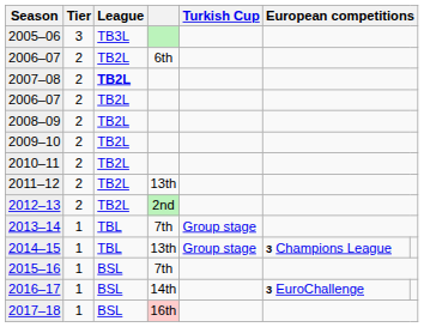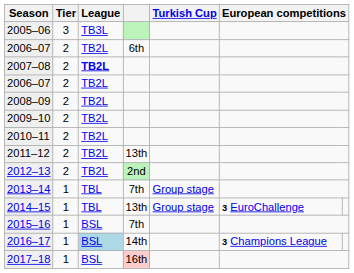 <table class="wikitable" style="font-size:85%;">
 <tr>
 <th>Season</th>
 <th>Tier</th>
 <th>League</th>
 <th></th>
 <th><a href='#'>Turkish Cup</a></th>
 <th colspan=2>European competitions</th>
 </tr>
 <tr>
 <td style="background:#efefef;">2005–06</td>
 <td align=center>3</td>
 <td><a href='#'>TB3L</a></td>
 <td style="background:#BBF3BB;" align=center></td>
 <td></td>
 <td colspan=2></td>
 </tr>
 <tr>
 <td style="background:#efefef;">2006–07</td>
 <td align=center>2</td>
 <td><a href='#'>TB2L</a></td>
 <td align=center>6th</td>
 <td></td>
 <td colspan=2></td>
 </tr>
 <tr>
 <td style="background:#efefef;">2007–08</td>
 <td align=center>2</td>
 <td><strong><a href='#'>TB2L</a></strong></td>
 <td align=center></td>
 <td></td>
 <td colspan=2></td>
 </tr>
 <tr>
 <td style="background:#efefef;">2006–07</td>
 <td align=center>2</td>
 <td><a href='#'>TB2L</a></td>
 <td align=center></td>
 <td></td>
 <td colspan=2></td>
 </tr>
 <tr>
 <td style="background:#efefef;">2008–09</td>
 <td align=center>2</td>
 <td><a href='#'>TB2L</a></td>
 <td align=center></td>
 <td></td>
 <td colspan=2></td>
 </tr>
 <tr>
 <td style="background:#efefef;">2009–10</td>
 <td align=center>2</td>
 <td><a href='#'>TB2L</a></td>
 <td align=center></td>
 <td></td>
 <td colspan=2></td>
 </tr>
 <tr>
 <td style="background:#efefef;">2010–11</td>
 <td align=center>2</td>
 <td><a href='#'>TB2L</a></td>
 <td align=center></td>
 <td></td>
 <td colspan=2></td>
 </tr>
 <tr>
 <td style="background:#efefef;">2011–12</td>
 <td align=center>2</td>
 <td><a href='#'>TB2L</a></td>
 <td align=center>13th</td>
 <td></td>
 <td colspan=2></td>
 </tr>
 <tr>
 <td style="background:#efefef;"><a href='#'>2012–13</a></td>
 <td align=center>2</td>
 <td><a href='#'>TB2L</a></td>
 <td style="background:#BBF3BB;"  align=center>2nd</td>
 <td></td>
 <td colspan=2></td>
 </tr>
 <tr>
 <td style="background:#efefef;"><a href='#'>2013–14</a></td>
 <td align=center>1</td>
 <td><a href='#'>TBL</a></td>
 <td align=center>7th</td>
 <td><a href='#'>Group stage</a></td>
 <td colspan=2></td>
 </tr>
 <tr>
 <td style="background:#efefef;"><a href='#'>2014–15</a></td>
 <td align=center>1</td>
 <td><a href='#'>TBL</a></td>
 <td align=center>13th</td>
 <td><a href='#'>Group stage</a></td>
-<td><small><strong>3</strong></small> <a href='#'>Champions League</a></td>
+<td><small><strong>3</strong></small> <a href='#'>EuroChallenge</a></td>
 <td align=center></td>
 </tr>
 <tr>
 <td style="background:#efefef;"><a href='#'>2015–16</a></td>
 <td align=center>1</td>
 <td><a href='#'>BSL</a></td>
 <td align=center>7th</td>
 <td></td>
 <td colspan=2></td>
 </tr>
 <tr>
 <td style="background:#efefef;"><a href='#'>2016–17</a></td>
 <td align=center>1</td>
-<td><a href='#'>BSL</a></td>
+<td style="background: lightblue;"><a href='#'>BSL</a></td>
 <td align=center>14th</td>
 <td></td>
-<td><small><strong>3</strong></small> <a href='#'>EuroChallenge</a></td>
+<td><small><strong>3</strong></small> <a href='#'>Champions League</a></td>
 <td align=center></td>
 </tr>
 <tr>
 <td style="background:#efefef;"><a href='#'>2017–18</a></td>
 <td align=center>1</td>
 <td><a href='#'>BSL</a></td>
 <td align=center bgcolor=#fcc>16th</td>
 <td></td>
 <td colspan=2></td>
 </tr>
 </table>
